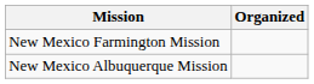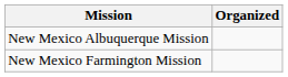 <table class="wikitable sortable">
 <tr>
 <th>Mission</th>
 <th data-sort-type=date>Organized</th>
 </tr>
 <tr>
+<td>New Mexico Albuquerque Mission</td>
+<td></td>
+</tr>
+<tr>
 <td>New Mexico Farmington Mission</td>
 <td></td>
 </tr>
-<tr>
-<td>New Mexico Albuquerque Mission</td>
-<td></td>
-</tr>
 </table>
